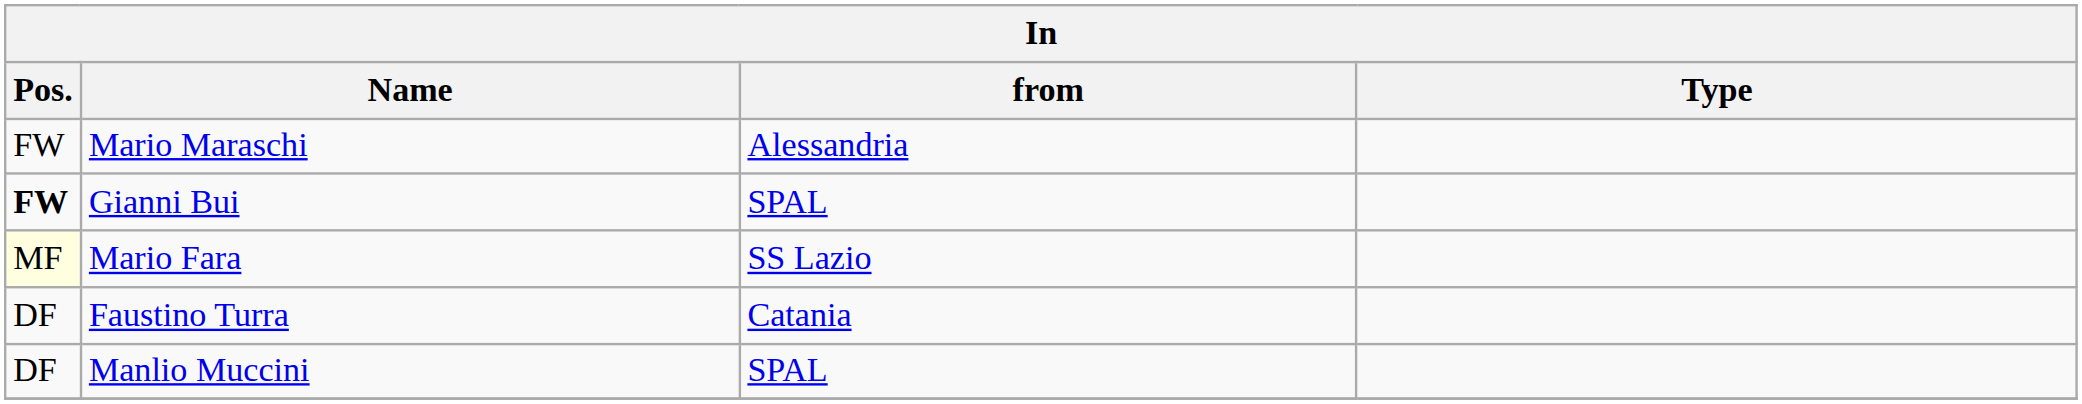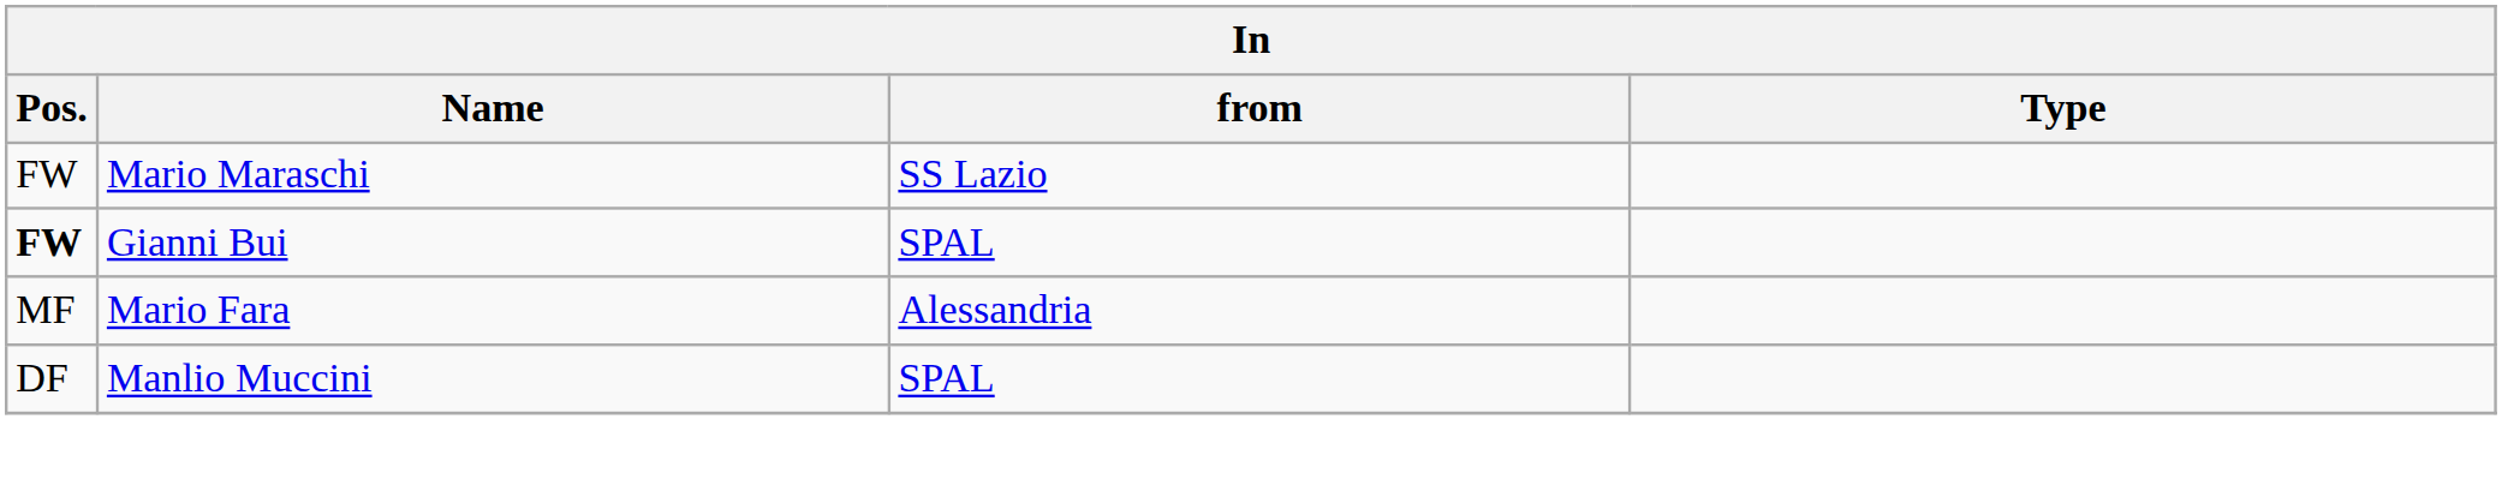 <table class="wikitable" style="font-size:90%;width:99%;">
 <tr>
 <th colspan="4">In</th>
 </tr>
 <tr>
 <th width="3%">Pos.</th>
 <th width="32%">Name</th>
 <th width="30%">from</th>
 <th width="35%">Type</th>
 </tr>
 <tr>
 <td>FW</td>
 <td><a href='#'>Mario Maraschi</a></td>
-<td><a href='#'>Alessandria</a></td>
+<td><a href='#'>SS Lazio</a></td>
 <td></td>
 </tr>
 <tr>
 <td><strong>FW</strong></td>
 <td><a href='#'>Gianni Bui</a></td>
 <td><a href='#'>SPAL</a></td>
 <td></td>
 </tr>
 <tr>
-<td style="background: lightyellow;">MF</td>
+<td>MF</td>
 <td><a href='#'>Mario Fara</a></td>
-<td><a href='#'>SS Lazio</a></td>
-<td></td>
-</tr>
-<tr>
-<td>DF</td>
-<td><a href='#'>Faustino Turra</a></td>
-<td><a href='#'>Catania</a></td>
+<td><a href='#'>Alessandria</a></td>
 <td></td>
 </tr>
 <tr>
 <td>DF</td>
 <td><a href='#'>Manlio Muccini</a></td>
 <td><a href='#'>SPAL</a></td>
 <td></td>
 </tr>
 <tr>
 </tr>
 </table>
